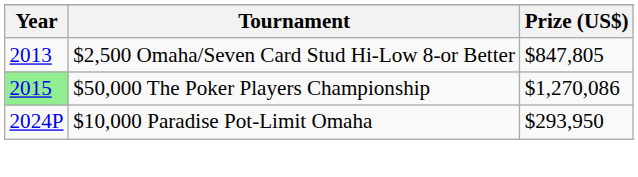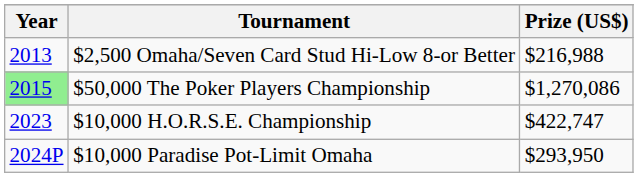 <table class="wikitable">
 <tr>
 </tr>
 <tr>
 <th>Year</th>
 <th>Tournament</th>
 <th>Prize (US$)</th>
 </tr>
 <tr>
 <td><a href='#'>2013</a></td>
 <td>$2,500 Omaha/Seven Card Stud Hi-Low 8-or Better</td>
-<td>$847,805</td>
+<td>$216,988</td>
 </tr>
 <tr>
 <td style="background: lightgreen;"><a href='#'>2015</a></td>
 <td>$50,000 The Poker Players Championship</td>
 <td>$1,270,086</td>
 </tr>
 <tr>
+<td><a href='#'>2023</a></td>
+<td>$10,000 H.O.R.S.E. Championship</td>
+<td>$422,747</td>
+</tr>
+<tr>
 <td><a href='#'>2024P</a></td>
 <td>$10,000 Paradise Pot-Limit Omaha</td>
 <td>$293,950</td>
 </tr>
 </table>
